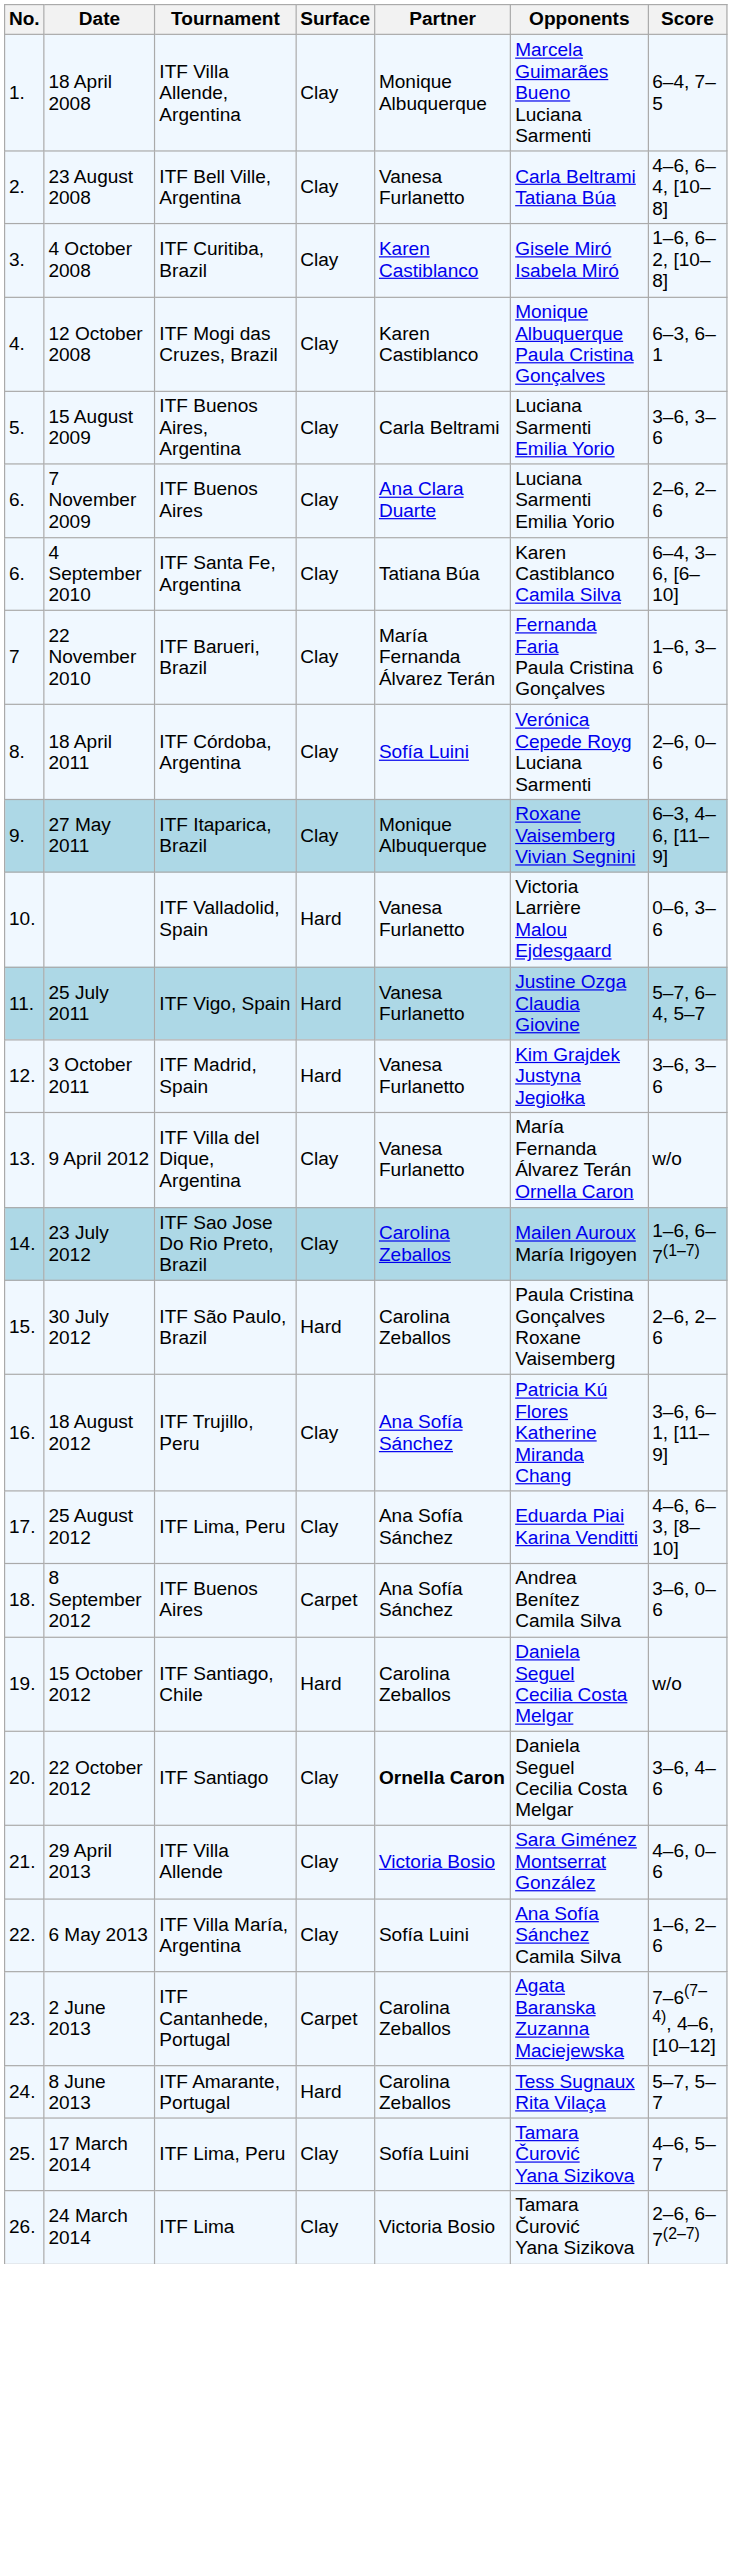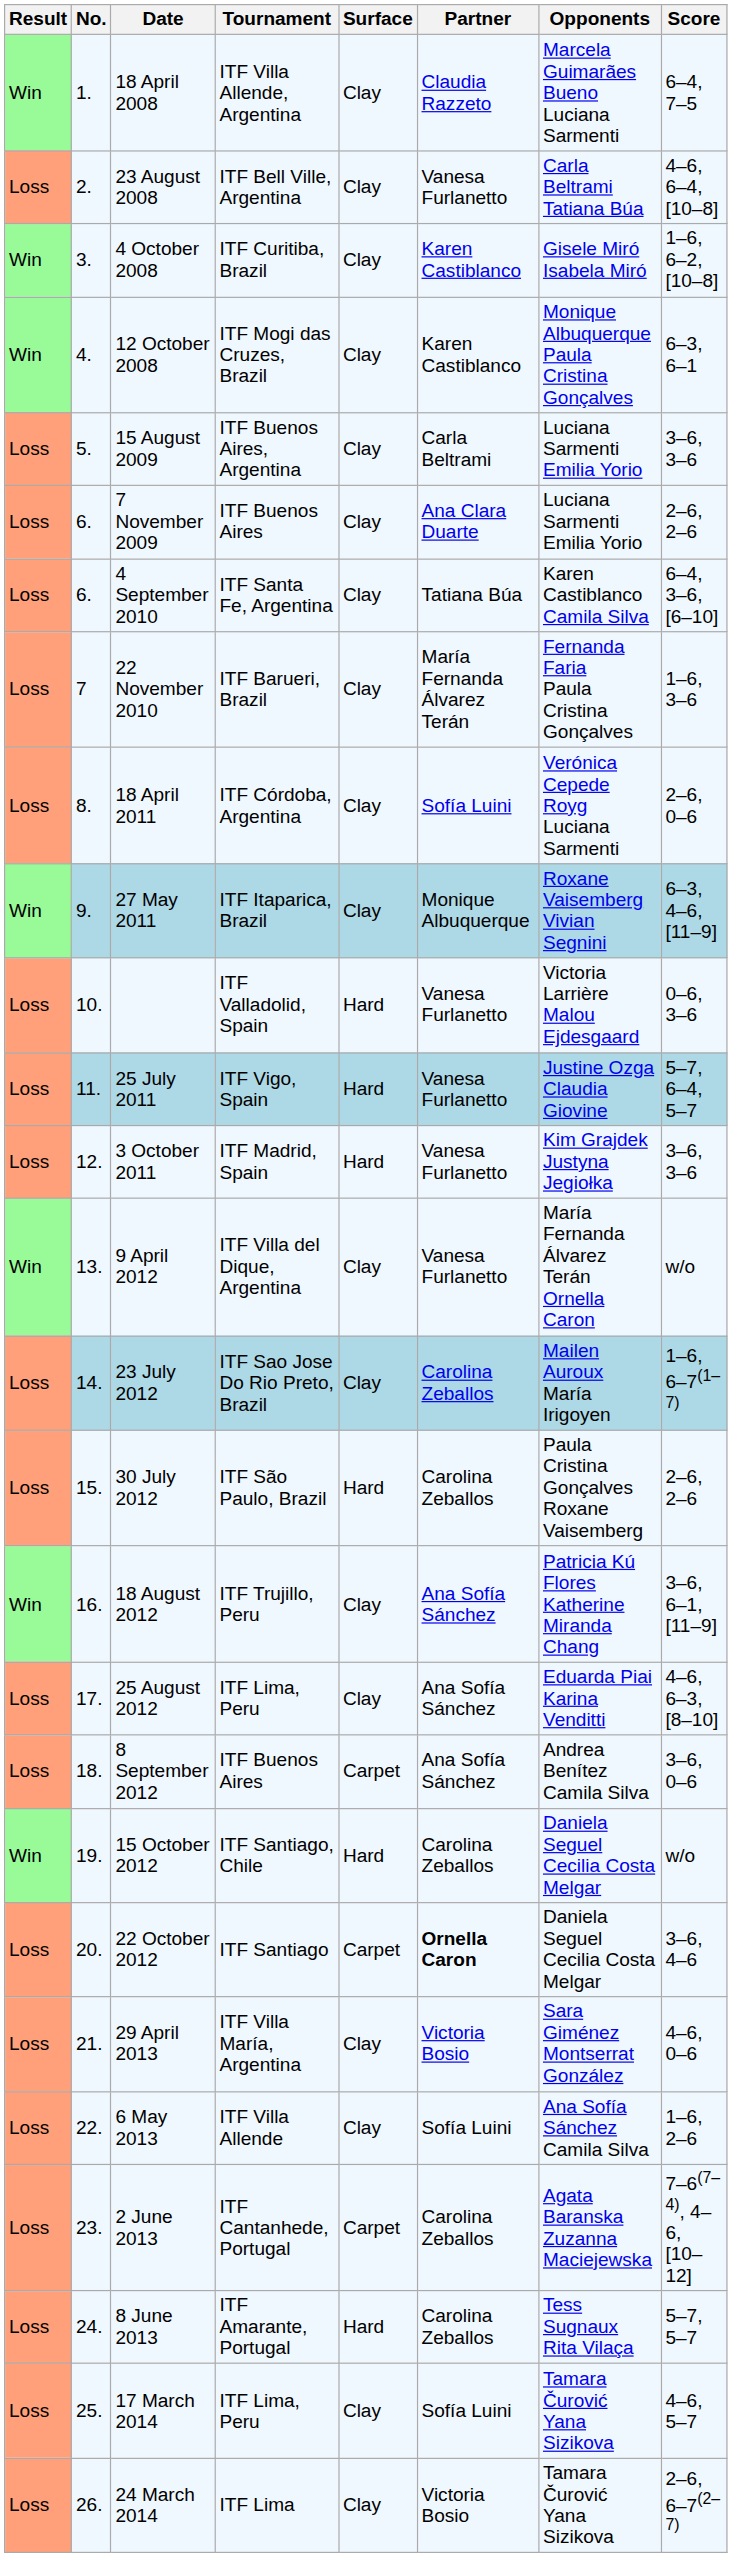 <table class="sortable wikitable">
 <tr>
+<th>Result</th>
 <th>No.</th>
 <th>Date</th>
 <th>Tournament</th>
 <th>Surface</th>
 <th>Partner</th>
 <th>Opponents</th>
 <th class="unsortable">Score</th>
 </tr>
 <tr style="background:#f0f8ff;">
+<td style="background:#98fb98;">Win</td>
 <td>1.</td>
 <td>18 April 2008</td>
 <td>ITF Villa Allende, Argentina</td>
 <td>Clay</td>
-<td> Monique Albuquerque</td>
+<td> <a href='#'>Claudia Razzeto</a></td>
 <td> <a href='#'>Marcela Guimarães Bueno</a> <br>  Luciana Sarmenti</td>
 <td>6–4, 7–5</td>
 </tr>
 <tr style="background:#f0f8ff;">
+<td style="background:#ffa07a;">Loss</td>
 <td>2.</td>
 <td>23 August 2008</td>
 <td>ITF Bell Ville, Argentina</td>
 <td>Clay</td>
 <td> Vanesa Furlanetto</td>
 <td> <a href='#'>Carla Beltrami</a> <br>  <a href='#'>Tatiana Búa</a></td>
 <td>4–6, 6–4, [10–8]</td>
 </tr>
 <tr style="background:#f0f8ff;">
+<td style="background:#98fb98;">Win</td>
 <td>3.</td>
 <td>4 October 2008</td>
 <td>ITF Curitiba, Brazil</td>
 <td>Clay</td>
 <td> <a href='#'>Karen Castiblanco</a></td>
 <td> <a href='#'>Gisele Miró</a> <br>  <a href='#'>Isabela Miró</a></td>
 <td>1–6, 6–2, [10–8]</td>
 </tr>
 <tr style="background:#f0f8ff;">
+<td style="background:#98fb98;">Win</td>
 <td>4.</td>
 <td>12 October 2008</td>
 <td>ITF Mogi das Cruzes, Brazil</td>
 <td>Clay</td>
 <td> Karen Castiblanco</td>
 <td> <a href='#'>Monique Albuquerque</a> <br>  <a href='#'>Paula Cristina Gonçalves</a></td>
 <td>6–3, 6–1</td>
 </tr>
 <tr style="background:#f0f8ff;">
+<td style="background:#ffa07a;">Loss</td>
 <td>5.</td>
 <td>15 August 2009</td>
 <td>ITF Buenos Aires, Argentina</td>
 <td>Clay</td>
 <td> Carla Beltrami</td>
 <td> Luciana Sarmenti <br>  <a href='#'>Emilia Yorio</a></td>
 <td>3–6, 3–6</td>
 </tr>
 <tr style="background:#f0f8ff;">
+<td style="background:#ffa07a;">Loss</td>
 <td>6.</td>
 <td>7 November 2009</td>
 <td>ITF Buenos Aires</td>
 <td>Clay</td>
 <td> <a href='#'>Ana Clara Duarte</a></td>
 <td> Luciana Sarmenti <br>  Emilia Yorio</td>
 <td>2–6, 2–6</td>
 </tr>
 <tr style="background:#f0f8ff;">
+<td style="background:#ffa07a;">Loss</td>
 <td>6.</td>
 <td>4 September 2010</td>
 <td>ITF Santa Fe, Argentina</td>
 <td>Clay</td>
 <td> Tatiana Búa</td>
 <td> Karen Castiblanco <br>  <a href='#'>Camila Silva</a></td>
 <td>6–4, 3–6, [6–10]</td>
 </tr>
 <tr style="background:#f0f8ff;">
+<td style="background:#ffa07a;">Loss</td>
 <td>7</td>
 <td>22 November 2010</td>
 <td>ITF Barueri, Brazil</td>
 <td>Clay</td>
 <td> María Fernanda Álvarez Terán</td>
 <td> <a href='#'>Fernanda Faria</a> <br>  Paula Cristina Gonçalves</td>
 <td>1–6, 3–6</td>
 </tr>
 <tr style="background:#f0f8ff;">
+<td style="background:#ffa07a;">Loss</td>
 <td>8.</td>
 <td>18 April 2011</td>
 <td>ITF Córdoba, Argentina</td>
 <td>Clay</td>
 <td> <a href='#'>Sofía Luini</a></td>
 <td> <a href='#'>Verónica Cepede Royg</a> <br>  Luciana Sarmenti</td>
 <td>2–6, 0–6</td>
 </tr>
 <tr style="background:lightblue;">
+<td style="background:#98fb98;">Win</td>
 <td>9.</td>
 <td>27 May 2011</td>
 <td>ITF Itaparica, Brazil</td>
 <td>Clay</td>
 <td> Monique Albuquerque</td>
 <td> <a href='#'>Roxane Vaisemberg</a> <br>  <a href='#'>Vivian Segnini</a></td>
 <td>6–3, 4–6, [11–9]</td>
 </tr>
 <tr style="background:#f0f8ff;">
+<td style="background:#ffa07a;">Loss</td>
 <td>10.</td>
 <td></td>
 <td>ITF Valladolid, Spain</td>
 <td>Hard</td>
 <td> Vanesa Furlanetto</td>
 <td> Victoria Larrière <br>  <a href='#'>Malou Ejdesgaard</a></td>
 <td>0–6, 3–6</td>
 </tr>
 <tr style="background:lightblue;">
+<td style="background:#ffa07a;">Loss</td>
 <td>11.</td>
 <td>25 July 2011</td>
 <td>ITF Vigo, Spain</td>
 <td>Hard</td>
 <td> Vanesa Furlanetto</td>
 <td> <a href='#'>Justine Ozga</a> <br>  <a href='#'>Claudia Giovine</a></td>
 <td>5–7, 6–4, 5–7</td>
 </tr>
 <tr style="background:#f0f8ff;">
+<td style="background:#ffa07a;">Loss</td>
 <td>12.</td>
 <td>3 October 2011</td>
 <td>ITF Madrid, Spain</td>
 <td>Hard</td>
 <td> Vanesa Furlanetto</td>
 <td> <a href='#'>Kim Grajdek</a> <br>  <a href='#'>Justyna Jegiołka</a></td>
 <td>3–6, 3–6</td>
 </tr>
 <tr style="background:#f0f8ff;">
+<td style="background:#98fb98;">Win</td>
 <td>13.</td>
 <td>9 April 2012</td>
 <td>ITF Villa del Dique, Argentina</td>
 <td>Clay</td>
 <td> Vanesa Furlanetto</td>
 <td> María Fernanda Álvarez Terán <br>  <a href='#'>Ornella Caron</a></td>
 <td>w/o</td>
 </tr>
 <tr style="background:lightblue;">
+<td style="background:#ffa07a;">Loss</td>
 <td>14.</td>
 <td>23 July 2012</td>
 <td>ITF Sao Jose Do Rio Preto, Brazil</td>
 <td>Clay</td>
 <td> <a href='#'>Carolina Zeballos</a></td>
 <td> <a href='#'>Mailen Auroux</a> <br>  María Irigoyen</td>
 <td>1–6, 6–7<sup>(1–7)</sup></td>
 </tr>
 <tr style="background:#f0f8ff;">
+<td style="background:#ffa07a;">Loss</td>
 <td>15.</td>
 <td>30 July 2012</td>
 <td>ITF São Paulo, Brazil</td>
 <td>Hard</td>
 <td> Carolina Zeballos</td>
 <td> Paula Cristina Gonçalves <br>  Roxane Vaisemberg</td>
 <td>2–6, 2–6</td>
 </tr>
 <tr style="background:#f0f8ff;">
+<td style="background:#98fb98;">Win</td>
 <td>16.</td>
 <td>18 August 2012</td>
 <td>ITF Trujillo, Peru</td>
 <td>Clay</td>
 <td> <a href='#'>Ana Sofía Sánchez</a></td>
 <td> <a href='#'>Patricia Kú Flores</a> <br>  <a href='#'>Katherine Miranda Chang</a></td>
 <td>3–6, 6–1, [11–9]</td>
 </tr>
 <tr style="background:#f0f8ff;">
+<td style="background:#ffa07a;">Loss</td>
 <td>17.</td>
 <td>25 August 2012</td>
 <td>ITF Lima, Peru</td>
 <td>Clay</td>
 <td> Ana Sofía Sánchez</td>
 <td> <a href='#'>Eduarda Piai</a> <br>  <a href='#'>Karina Venditti</a></td>
 <td>4–6, 6–3, [8–10]</td>
 </tr>
 <tr style="background:#f0f8ff;">
+<td style="background:#ffa07a;">Loss</td>
 <td>18.</td>
 <td>8 September 2012</td>
 <td>ITF Buenos Aires</td>
 <td>Carpet</td>
 <td> Ana Sofía Sánchez</td>
 <td> Andrea Benítez <br>  Camila Silva</td>
 <td>3–6, 0–6</td>
 </tr>
 <tr style="background:#f0f8ff;">
+<td style="background:#98fb98;">Win</td>
 <td>19.</td>
 <td>15 October 2012</td>
 <td>ITF Santiago, Chile</td>
 <td>Hard</td>
 <td> Carolina Zeballos</td>
 <td> <a href='#'>Daniela Seguel</a> <br>  <a href='#'>Cecilia Costa Melgar</a></td>
 <td>w/o</td>
 </tr>
 <tr style="background:#f0f8ff;">
+<td style="background:#ffa07a;">Loss</td>
 <td>20.</td>
 <td>22 October 2012</td>
 <td>ITF Santiago</td>
-<td>Clay</td>
+<td>Carpet</td>
 <td><strong> Ornella Caron</strong></td>
 <td> Daniela Seguel <br>  Cecilia Costa Melgar</td>
 <td>3–6, 4–6</td>
 </tr>
 <tr style="background:#f0f8ff;">
+<td style="background:#ffa07a;">Loss</td>
 <td>21.</td>
 <td>29 April 2013</td>
-<td>ITF Villa Allende</td>
+<td>ITF Villa María, Argentina</td>
 <td>Clay</td>
 <td> <a href='#'>Victoria Bosio</a></td>
 <td> <a href='#'>Sara Giménez</a> <br>  <a href='#'>Montserrat González</a></td>
 <td>4–6, 0–6</td>
 </tr>
 <tr style="background:#f0f8ff;">
+<td style="background:#ffa07a;">Loss</td>
 <td>22.</td>
 <td>6 May 2013</td>
-<td>ITF Villa María, Argentina</td>
+<td>ITF Villa Allende</td>
 <td>Clay</td>
 <td> Sofía Luini</td>
 <td> <a href='#'>Ana Sofía Sánchez</a> <br>  Camila Silva</td>
 <td>1–6, 2–6</td>
 </tr>
 <tr style="background:#f0f8ff;">
+<td style="background:#ffa07a;">Loss</td>
 <td>23.</td>
 <td>2 June 2013</td>
 <td>ITF Cantanhede, Portugal</td>
 <td>Carpet</td>
 <td> Carolina Zeballos</td>
 <td> <a href='#'>Agata Baranska</a> <br>  <a href='#'>Zuzanna Maciejewska</a></td>
 <td>7–6<sup>(7–4)</sup>, 4–6, [10–12]</td>
 </tr>
 <tr style="background:#f0f8ff;">
+<td style="background:#ffa07a;">Loss</td>
 <td>24.</td>
 <td>8 June 2013</td>
 <td>ITF Amarante, Portugal</td>
 <td>Hard</td>
 <td> Carolina Zeballos</td>
 <td> <a href='#'>Tess Sugnaux</a> <br>  <a href='#'>Rita Vilaça</a></td>
 <td>5–7, 5–7</td>
 </tr>
 <tr style="background:#f0f8ff;">
+<td style="background:#ffa07a;">Loss</td>
 <td>25.</td>
 <td>17 March 2014</td>
 <td>ITF Lima, Peru</td>
 <td>Clay</td>
 <td> Sofía Luini</td>
 <td> <a href='#'>Tamara Čurović</a> <br>  <a href='#'>Yana Sizikova</a></td>
 <td>4–6, 5–7</td>
 </tr>
 <tr style="background:#f0f8ff;">
+<td style="background:#ffa07a;">Loss</td>
 <td>26.</td>
 <td>24 March 2014</td>
 <td>ITF Lima</td>
 <td>Clay</td>
 <td> Victoria Bosio</td>
 <td> Tamara Čurović <br>  Yana Sizikova</td>
 <td>2–6, 6–7<sup>(2–7)</sup></td>
 </tr>
 </table>
